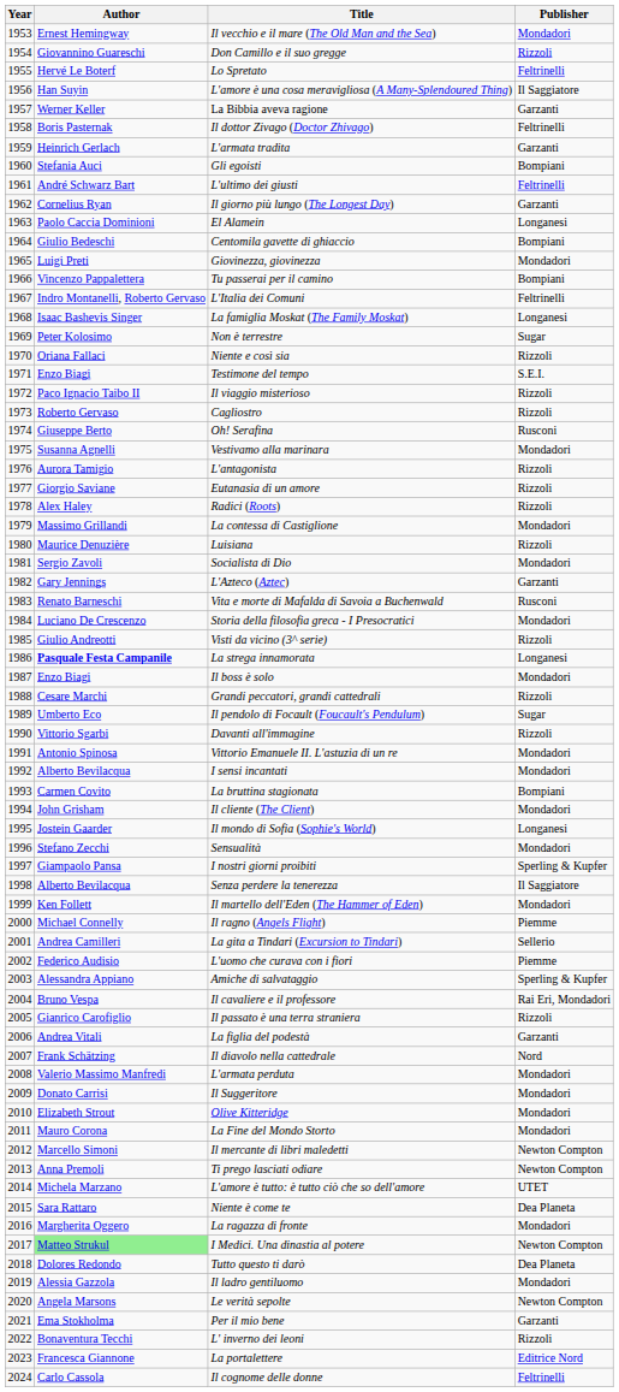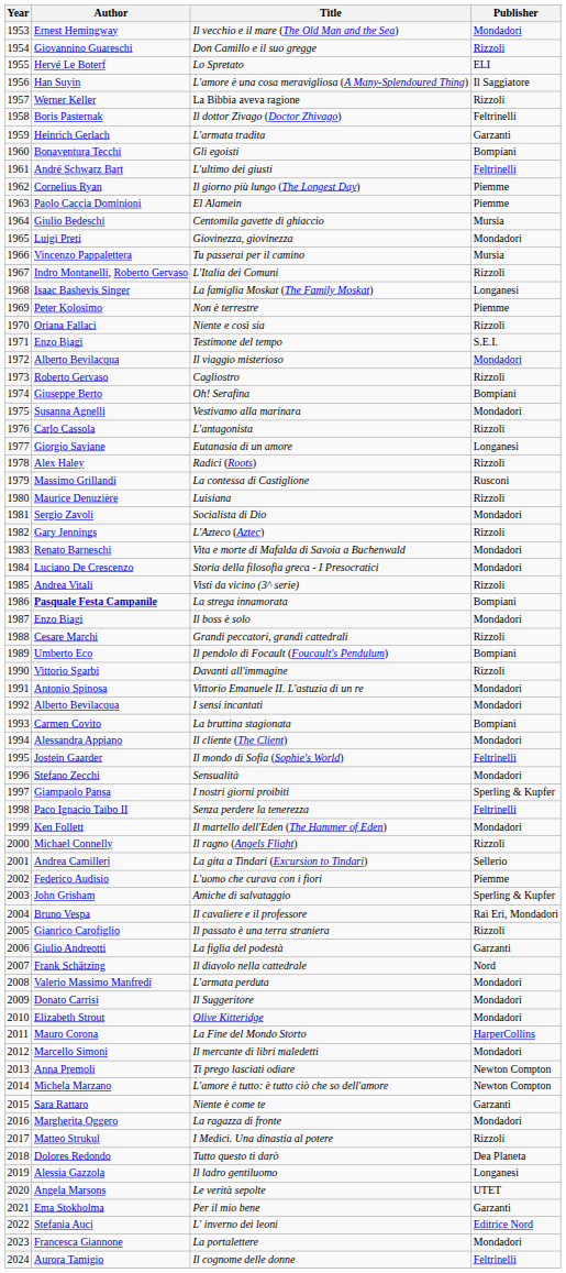 <table class=wikitable>
 <tr>
 <th>Year</th>
 <th>Author</th>
 <th>Title</th>
 <th>Publisher</th>
 </tr>
 <tr>
 <td>1953</td>
 <td><a href='#'>Ernest Hemingway</a></td>
 <td><em>Il vecchio e il mare</em> (<em><a href='#'>The Old Man and the Sea</a></em>)</td>
 <td><a href='#'>Mondadori</a></td>
 </tr>
 <tr>
 <td>1954</td>
 <td><a href='#'>Giovannino Guareschi</a></td>
 <td><em>Don Camillo e il suo gregge</em></td>
 <td><a href='#'>Rizzoli</a></td>
 </tr>
 <tr>
 <td>1955</td>
 <td><a href='#'>Hervé Le Boterf</a></td>
 <td><em>Lo Spretato</em></td>
-<td><a href='#'>Feltrinelli</a></td>
+<td>ELI</td>
 </tr>
 <tr>
 <td>1956</td>
 <td><a href='#'>Han Suyin</a></td>
 <td><em>L'amore è una cosa meravigliosa</em> (<em><a href='#'>A Many-Splendoured Thing</a></em>)</td>
 <td>Il Saggiatore</td>
 </tr>
 <tr>
 <td>1957</td>
 <td><a href='#'>Werner Keller</a></td>
 <td>La Bibbia aveva ragione</td>
-<td>Garzanti</td>
+<td>Rizzoli</td>
 </tr>
 <tr>
 <td>1958</td>
 <td><a href='#'>Boris Pasternak</a></td>
 <td><em>Il dottor Zivago</em> (<em><a href='#'>Doctor Zhivago</a></em>)</td>
 <td>Feltrinelli</td>
 </tr>
 <tr>
 <td>1959</td>
 <td><a href='#'>Heinrich Gerlach</a></td>
 <td><em>L'armata tradita</em></td>
 <td>Garzanti</td>
 </tr>
 <tr>
 <td>1960</td>
-<td><a href='#'>Stefania Auci</a></td>
+<td><a href='#'>Bonaventura Tecchi</a></td>
 <td><em>Gli egoisti</em></td>
 <td>Bompiani</td>
 </tr>
 <tr>
 <td>1961</td>
 <td><a href='#'>André Schwarz Bart</a></td>
 <td><em>L'ultimo dei giusti</em></td>
 <td><a href='#'>Feltrinelli</a></td>
 </tr>
 <tr>
 <td>1962</td>
 <td><a href='#'>Cornelius Ryan</a></td>
 <td><em>Il giorno più lungo</em> (<em><a href='#'>The Longest Day</a></em>)</td>
-<td>Garzanti</td>
+<td>Piemme</td>
 </tr>
 <tr>
 <td>1963</td>
 <td><a href='#'>Paolo Caccia Dominioni</a></td>
 <td><em>El Alamein</em></td>
-<td>Longanesi</td>
+<td>Piemme</td>
 </tr>
 <tr>
 <td>1964</td>
 <td><a href='#'>Giulio Bedeschi</a></td>
 <td><em>Centomila gavette di ghiaccio</em></td>
-<td>Bompiani</td>
+<td>Mursia</td>
 </tr>
 <tr>
 <td>1965</td>
 <td><a href='#'>Luigi Preti</a></td>
 <td><em>Giovinezza, giovinezza</em></td>
 <td>Mondadori</td>
 </tr>
 <tr>
 <td>1966</td>
 <td><a href='#'>Vincenzo Pappalettera</a></td>
 <td><em>Tu passerai per il camino</em></td>
-<td>Bompiani</td>
+<td>Mursia</td>
 </tr>
 <tr>
 <td>1967</td>
 <td><a href='#'>Indro Montanelli</a>, <a href='#'>Roberto Gervaso</a></td>
 <td><em>L'Italia dei Comuni</em></td>
-<td>Feltrinelli</td>
+<td>Rizzoli</td>
 </tr>
 <tr>
 <td>1968</td>
 <td><a href='#'>Isaac Bashevis Singer</a></td>
 <td><em>La famiglia Moskat</em> (<em><a href='#'>The Family Moskat</a></em>)</td>
 <td>Longanesi</td>
 </tr>
 <tr>
 <td>1969</td>
 <td><a href='#'>Peter Kolosimo</a></td>
 <td><em>Non è terrestre</em></td>
-<td>Sugar</td>
+<td>Piemme</td>
 </tr>
 <tr>
 <td>1970</td>
 <td><a href='#'>Oriana Fallaci</a></td>
 <td><em>Niente e così sia</em></td>
 <td>Rizzoli</td>
 </tr>
 <tr>
 <td>1971</td>
 <td><a href='#'>Enzo Biagi</a></td>
 <td><em>Testimone del tempo</em></td>
 <td>S.E.I.</td>
 </tr>
 <tr>
 <td>1972</td>
-<td><a href='#'>Paco Ignacio Taibo II</a></td>
+<td><a href='#'>Alberto Bevilacqua</a></td>
 <td><em>Il viaggio misterioso</em></td>
-<td>Rizzoli</td>
+<td><a href='#'>Mondadori</a></td>
 </tr>
 <tr>
 <td>1973</td>
 <td><a href='#'>Roberto Gervaso</a></td>
 <td><em>Cagliostro</em></td>
 <td>Rizzoli</td>
 </tr>
 <tr>
 <td>1974</td>
 <td><a href='#'>Giuseppe Berto</a></td>
 <td><em>Oh! Serafina</em></td>
-<td>Rusconi</td>
+<td>Bompiani</td>
 </tr>
 <tr>
 <td>1975</td>
 <td><a href='#'>Susanna Agnelli</a></td>
 <td><em>Vestivamo alla marinara</em></td>
 <td>Mondadori</td>
 </tr>
 <tr>
 <td>1976</td>
-<td><a href='#'>Aurora Tamigio</a></td>
+<td><a href='#'>Carlo Cassola</a></td>
 <td><em>L'antagonista</em></td>
 <td>Rizzoli</td>
 </tr>
 <tr>
 <td>1977</td>
 <td><a href='#'>Giorgio Saviane</a></td>
 <td><em>Eutanasia di un amore</em></td>
-<td>Rizzoli</td>
+<td>Longanesi</td>
 </tr>
 <tr>
 <td>1978</td>
 <td><a href='#'>Alex Haley</a></td>
 <td><em>Radici</em> (<em><a href='#'>Roots</a></em>)</td>
 <td>Rizzoli</td>
 </tr>
 <tr>
 <td>1979</td>
 <td><a href='#'>Massimo Grillandi</a></td>
 <td><em>La contessa di Castiglione</em></td>
-<td>Mondadori</td>
+<td>Rusconi</td>
 </tr>
 <tr>
 <td>1980</td>
 <td><a href='#'>Maurice Denuzière</a></td>
 <td><em>Luisiana</em></td>
 <td>Rizzoli</td>
 </tr>
 <tr>
 <td>1981</td>
 <td><a href='#'>Sergio Zavoli</a></td>
 <td><em>Socialista di Dio</em></td>
 <td>Mondadori</td>
 </tr>
 <tr>
 <td>1982</td>
 <td><a href='#'>Gary Jennings</a></td>
 <td><em>L'Azteco</em> (<em><a href='#'>Aztec</a></em>)</td>
-<td>Garzanti</td>
+<td>Rizzoli</td>
 </tr>
 <tr>
 <td>1983</td>
 <td><a href='#'>Renato Barneschi</a></td>
 <td><em>Vita e morte di Mafalda di Savoia a Buchenwald</em></td>
-<td>Rusconi</td>
+<td>Mondadori</td>
 </tr>
 <tr>
 <td>1984</td>
 <td><a href='#'>Luciano De Crescenzo</a></td>
 <td><em>Storia della filosofia greca - I Presocratici</em></td>
 <td>Mondadori</td>
 </tr>
 <tr>
 <td>1985</td>
-<td><a href='#'>Giulio Andreotti</a></td>
+<td><a href='#'>Andrea Vitali</a></td>
 <td><em>Visti da vicino (3^ serie)</em></td>
 <td>Rizzoli</td>
 </tr>
 <tr>
 <td>1986</td>
 <td><strong><a href='#'>Pasquale Festa Campanile</a></strong></td>
 <td><em>La strega innamorata</em></td>
-<td>Longanesi</td>
+<td>Bompiani</td>
 </tr>
 <tr>
 <td>1987</td>
 <td><a href='#'>Enzo Biagi</a></td>
 <td><em>Il boss è solo</em></td>
 <td>Mondadori</td>
 </tr>
 <tr>
 <td>1988</td>
 <td><a href='#'>Cesare Marchi</a></td>
 <td><em>Grandi peccatori, grandi cattedrali</em></td>
 <td>Rizzoli</td>
 </tr>
 <tr>
 <td>1989</td>
 <td><a href='#'>Umberto Eco</a></td>
 <td><em>Il pendolo di Focault</em> (<em><a href='#'>Foucault's Pendulum</a></em>)</td>
-<td>Sugar</td>
+<td>Bompiani</td>
 </tr>
 <tr>
 <td>1990</td>
 <td><a href='#'>Vittorio Sgarbi</a></td>
 <td><em>Davanti all'immagine</em></td>
 <td>Rizzoli</td>
 </tr>
 <tr>
 <td>1991</td>
 <td><a href='#'>Antonio Spinosa</a></td>
 <td><em>Vittorio Emanuele II. L'astuzia di un re</em></td>
 <td>Mondadori</td>
 </tr>
 <tr>
 <td>1992</td>
 <td><a href='#'>Alberto Bevilacqua</a></td>
 <td><em>I sensi incantati</em></td>
 <td>Mondadori</td>
 </tr>
 <tr>
 <td>1993</td>
 <td><a href='#'>Carmen Covito</a></td>
 <td><em>La bruttina stagionata</em></td>
 <td>Bompiani</td>
 </tr>
 <tr>
 <td>1994</td>
-<td><a href='#'>John Grisham</a></td>
+<td><a href='#'>Alessandra Appiano</a></td>
 <td><em>Il cliente</em> (<em><a href='#'>The Client</a></em>)</td>
 <td>Mondadori</td>
 </tr>
 <tr>
 <td>1995</td>
 <td><a href='#'>Jostein Gaarder</a></td>
 <td><em>Il mondo di Sofia</em> (<em><a href='#'>Sophie's World</a></em>)</td>
-<td>Longanesi</td>
+<td><a href='#'>Feltrinelli</a></td>
 </tr>
 <tr>
 <td>1996</td>
 <td><a href='#'>Stefano Zecchi</a></td>
 <td><em>Sensualità</em></td>
 <td>Mondadori</td>
 </tr>
 <tr>
 <td>1997</td>
 <td><a href='#'>Giampaolo Pansa</a></td>
 <td><em>I nostri giorni proibiti</em></td>
 <td>Sperling & Kupfer</td>
 </tr>
 <tr>
 <td>1998</td>
-<td><a href='#'>Alberto Bevilacqua</a></td>
+<td><a href='#'>Paco Ignacio Taibo II</a></td>
 <td><em>Senza perdere la tenerezza</em></td>
-<td>Il Saggiatore</td>
+<td><a href='#'>Feltrinelli</a></td>
 </tr>
 <tr>
 <td>1999</td>
 <td><a href='#'>Ken Follett</a></td>
 <td><em>Il martello dell'Eden</em> (<em><a href='#'>The Hammer of Eden</a></em>)</td>
 <td>Mondadori</td>
 </tr>
 <tr>
 <td>2000</td>
 <td><a href='#'>Michael Connelly</a></td>
 <td><em>Il ragno</em> (<em><a href='#'>Angels Flight</a></em>)</td>
-<td>Piemme</td>
+<td>Rizzoli</td>
 </tr>
 <tr>
 <td>2001</td>
 <td><a href='#'>Andrea Camilleri</a></td>
 <td><em>La gita a Tindari</em> (<em><a href='#'>Excursion to Tindari</a></em>)</td>
 <td>Sellerio</td>
 </tr>
 <tr>
 <td>2002</td>
 <td><a href='#'>Federico Audisio</a></td>
 <td><em>L'uomo che curava con i fiori</em></td>
 <td>Piemme</td>
 </tr>
 <tr>
 <td>2003</td>
-<td><a href='#'>Alessandra Appiano</a></td>
+<td><a href='#'>John Grisham</a></td>
 <td><em>Amiche di salvataggio</em></td>
 <td>Sperling & Kupfer</td>
 </tr>
 <tr>
 <td>2004</td>
 <td><a href='#'>Bruno Vespa</a></td>
 <td><em>Il cavaliere e il professore</em></td>
 <td>Rai Eri, Mondadori</td>
 </tr>
 <tr>
 <td>2005</td>
 <td><a href='#'>Gianrico Carofiglio</a></td>
 <td><em>Il passato è una terra straniera</em></td>
 <td>Rizzoli</td>
 </tr>
 <tr>
 <td>2006</td>
-<td><a href='#'>Andrea Vitali</a></td>
+<td><a href='#'>Giulio Andreotti</a></td>
 <td><em>La figlia del podestà</em></td>
 <td>Garzanti</td>
 </tr>
 <tr>
 <td>2007</td>
 <td><a href='#'>Frank Schätzing</a></td>
 <td><em>Il diavolo nella cattedrale</em></td>
 <td>Nord</td>
 </tr>
 <tr>
 <td>2008</td>
 <td><a href='#'>Valerio Massimo Manfredi</a></td>
 <td><em>L'armata perduta</em></td>
 <td>Mondadori</td>
 </tr>
 <tr>
 <td>2009</td>
 <td><a href='#'>Donato Carrisi</a></td>
 <td><em>Il Suggeritore</em></td>
 <td>Mondadori</td>
 </tr>
 <tr>
 <td>2010</td>
 <td><a href='#'>Elizabeth Strout</a></td>
 <td><em><a href='#'>Olive Kitteridge</a></em></td>
 <td>Mondadori</td>
 </tr>
 <tr>
 <td>2011</td>
 <td><a href='#'>Mauro Corona</a></td>
 <td><em>La Fine del Mondo Storto</em></td>
-<td>Mondadori</td>
+<td><a href='#'>HarperCollins</a></td>
 </tr>
 <tr>
 <td>2012</td>
 <td><a href='#'>Marcello Simoni</a></td>
 <td><em>Il mercante di libri maledetti</em></td>
-<td>Newton Compton</td>
+<td>Mondadori</td>
 </tr>
 <tr>
 <td>2013</td>
 <td><a href='#'>Anna Premoli</a></td>
 <td><em>Ti prego lasciati odiare</em></td>
 <td>Newton Compton</td>
 </tr>
 <tr>
 <td>2014</td>
 <td><a href='#'>Michela Marzano</a></td>
 <td><em>L'amore è tutto: è tutto ciò che so dell'amore</em></td>
-<td>UTET</td>
+<td>Newton Compton</td>
 </tr>
 <tr>
 <td>2015</td>
 <td><a href='#'>Sara Rattaro</a></td>
 <td><em>Niente è come te</em></td>
-<td>Dea Planeta</td>
+<td>Garzanti</td>
 </tr>
 <tr>
 <td>2016</td>
 <td><a href='#'>Margherita Oggero</a></td>
 <td><em>La ragazza di fronte</em></td>
 <td>Mondadori</td>
 </tr>
 <tr>
 <td>2017</td>
-<td style="background: lightgreen;"><a href='#'>Matteo Strukul</a></td>
+<td><a href='#'>Matteo Strukul</a></td>
 <td><em>I Medici. Una dinastia al potere</em></td>
-<td>Newton Compton</td>
+<td>Rizzoli</td>
 </tr>
 <tr>
 <td>2018</td>
 <td><a href='#'>Dolores Redondo</a></td>
 <td><em>Tutto questo ti darò</em></td>
 <td>Dea Planeta</td>
 </tr>
 <tr>
 <td>2019</td>
 <td><a href='#'>Alessia Gazzola</a></td>
 <td><em>Il ladro gentiluomo</em></td>
-<td>Mondadori</td>
+<td>Longanesi</td>
 </tr>
 <tr>
 <td>2020</td>
 <td><a href='#'>Angela Marsons</a></td>
 <td><em>Le verità sepolte</em></td>
-<td>Newton Compton</td>
+<td>UTET</td>
 </tr>
 <tr>
 <td>2021</td>
 <td><a href='#'>Ema Stokholma</a></td>
 <td><em>Per il mio bene</em></td>
 <td>Garzanti</td>
 </tr>
 <tr>
 <td>2022</td>
-<td><a href='#'>Bonaventura Tecchi</a></td>
+<td><a href='#'>Stefania Auci</a></td>
 <td><em>L' inverno dei leoni</em></td>
-<td>Rizzoli</td>
+<td><a href='#'>Editrice Nord</a></td>
 </tr>
 <tr>
 <td>2023</td>
 <td><a href='#'>Francesca Giannone</a></td>
 <td><em>La portalettere</em></td>
-<td><a href='#'>Editrice Nord</a></td>
+<td>Mondadori</td>
 </tr>
 <tr>
 <td>2024</td>
-<td><a href='#'>Carlo Cassola</a></td>
+<td><a href='#'>Aurora Tamigio</a></td>
 <td><em>Il cognome delle donne</em></td>
 <td><a href='#'>Feltrinelli</a></td>
 </tr>
 </table>
